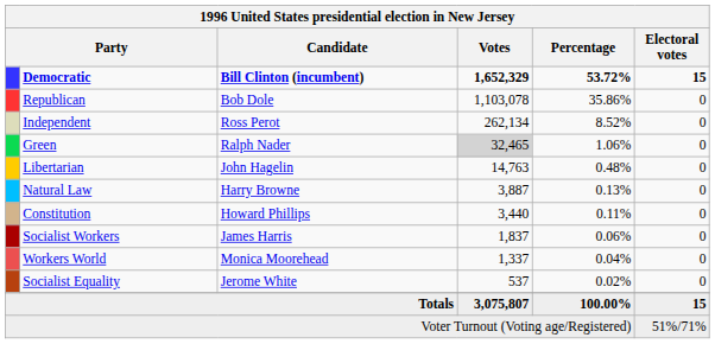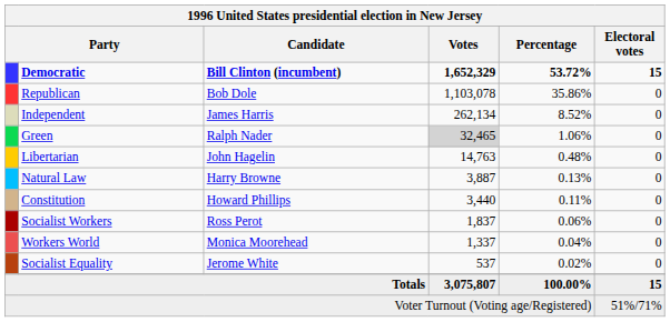 <table class="wikitable" style="font-size: 95%;">
 <tr>
 <th colspan="7">1996 United States presidential election in New Jersey</th>
 </tr>
 <tr>
 <th colspan="2" style="width: 15em">Party</th>
 <th style="width: 17em">Candidate</th>
 <th style="width: 5em">Votes</th>
 <th style="width: 7em">Percentage</th>
 <th style="width: 5em">Electoral votes</th>
 </tr>
 <tr>
 <th style="background-color:#3333FF; width: 3px"></th>
 <td style="width: 130px"><strong><a href='#'>Democratic</a></strong></td>
 <td><strong><a href='#'>Bill Clinton</a> (<a href='#'>incumbent</a>)</strong></td>
 <td align="right"><strong>1,652,329</strong></td>
 <td align="right"><strong>53.72%</strong></td>
 <td align="right"><strong>15</strong></td>
 </tr>
 <tr>
 <th style="background-color:#FF3333; width: 3px"></th>
 <td style="width: 130px"><a href='#'>Republican</a></td>
 <td><a href='#'>Bob Dole</a></td>
 <td align="right">1,103,078</td>
 <td align="right">35.86%</td>
 <td align="right">0</td>
 </tr>
 <tr>
 <th style="background-color:#DDDDBB; width: 3px"></th>
 <td style="width: 130px"><a href='#'>Independent</a></td>
-<td><a href='#'>Ross Perot</a></td>
+<td><a href='#'>James Harris</a></td>
 <td align="right">262,134</td>
 <td align="right">8.52%</td>
 <td align="right">0</td>
 </tr>
 <tr>
 <th style="background-color:#0BDA51; width: 3px"></th>
 <td style="width: 130px"><a href='#'>Green</a></td>
 <td><a href='#'>Ralph Nader</a></td>
 <td align="right" style="background: lightgrey;">32,465</td>
 <td align="right">1.06%</td>
 <td align="right">0</td>
 </tr>
 <tr>
 <th style="background-color:#FFCC00; width: 3px"></th>
 <td style="width: 130px"><a href='#'>Libertarian</a></td>
 <td><a href='#'>John Hagelin</a></td>
 <td align="right">14,763</td>
 <td align="right">0.48%</td>
 <td align="right">0</td>
 </tr>
 <tr>
 <th style="background-color:#00BFFF; width: 3px"></th>
 <td style="width: 130px"><a href='#'>Natural Law</a></td>
 <td><a href='#'>Harry Browne</a></td>
 <td align="right">3,887</td>
 <td align="right">0.13%</td>
 <td align="right">0</td>
 </tr>
 <tr>
 <th style="background-color:#D2B48C; width: 3px"></th>
 <td style="width: 130px"><a href='#'>Constitution</a></td>
 <td><a href='#'>Howard Phillips</a></td>
 <td align="right">3,440</td>
 <td align="right">0.11%</td>
 <td align="right">0</td>
 </tr>
 <tr>
 <th style="background-color:#AA0000; width: 3px"></th>
 <td style="width: 130px"><a href='#'>Socialist Workers</a></td>
-<td><a href='#'>James Harris</a></td>
+<td><a href='#'>Ross Perot</a></td>
 <td align="right">1,837</td>
 <td align="right">0.06%</td>
 <td align="right">0</td>
 </tr>
 <tr>
 <th style="background-color:#EC5050; width: 3px"></th>
 <td style="width: 130px"><a href='#'>Workers World</a></td>
 <td><a href='#'>Monica Moorehead</a></td>
 <td align="right">1,337</td>
 <td align="right">0.04%</td>
 <td align="right">0</td>
 </tr>
 <tr>
 <th style="background-color:#B7410E; width: 3px"></th>
 <td style="width: 130px"><a href='#'>Socialist Equality</a></td>
 <td><a href='#'>Jerome White</a></td>
 <td align="right">537</td>
 <td align="right">0.02%</td>
 <td align="right">0</td>
 </tr>
 <tr>
 </tr>
 <tr bgcolor="#EEEEEE">
 <td colspan="3" align="right"><strong>Totals</strong></td>
 <td align="right"><strong>3,075,807</strong></td>
 <td align="right"><strong>100.00%</strong></td>
 <td align="right"><strong>15</strong></td>
 </tr>
 <tr bgcolor="#EEEEEE">
 <td colspan="5" align="right">Voter Turnout (Voting age/Registered)</td>
 <td colspan="1" align="right">51%/71%</td>
 </tr>
 </table>
